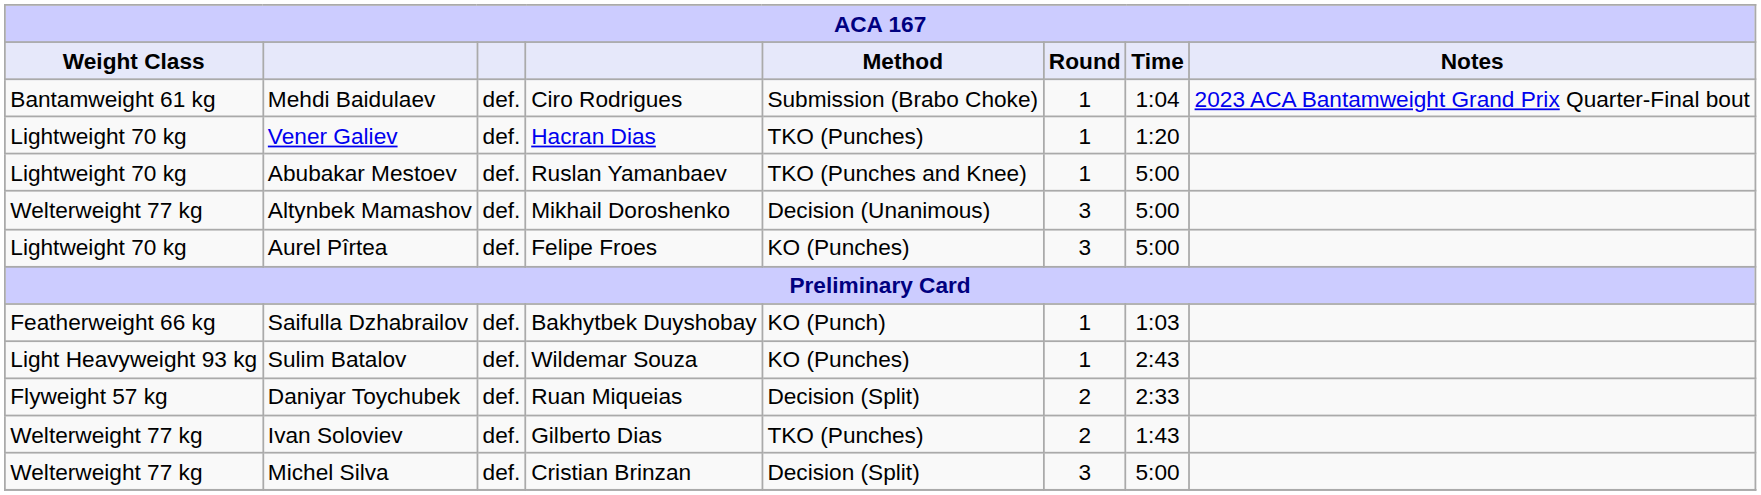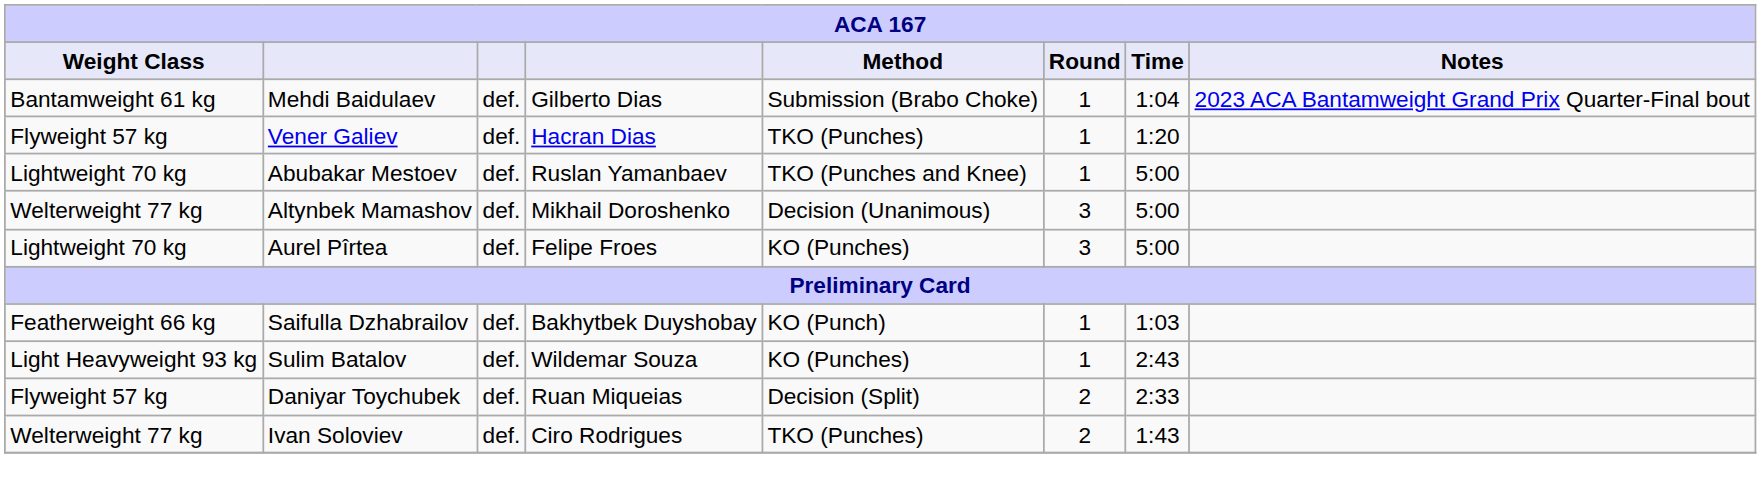 <table class="wikitable" style="font-size: 80%;">
 <tr>
 <th colspan="8" style="background-color: #ccf; color: #000080; text-align: center;"><strong>ACA 167</strong></th>
 </tr>
 <tr>
 <th colspan="1" style="background-color: #E6E8FA; color: #000000; text-align: center;">Weight Class</th>
 <th colspan="1" style="background-color: #E6E8FA; color: #000000; text-align: center;"></th>
 <th colspan="1" style="background-color: #E6E8FA; color: #000000; text-align: center;"></th>
 <th colspan="1" style="background-color: #E6E8FA; color: #000000; text-align: center;"></th>
 <th colspan="1" style="background-color: #E6E8FA; color: #000000; text-align: center;">Method</th>
 <th colspan="1" style="background-color: #E6E8FA; color: #000000; text-align: center;">Round</th>
 <th colspan="1" style="background-color: #E6E8FA; color: #000000; text-align: center;">Time</th>
 <th colspan="1" style="background-color: #E6E8FA; color: #000000; text-align: center;">Notes</th>
 </tr>
 <tr>
 <td>Bantamweight 61 kg</td>
 <td> Mehdi Baidulaev</td>
 <td>def.</td>
-<td> Ciro Rodrigues</td>
+<td> Gilberto Dias</td>
 <td>Submission (Brabo Choke)</td>
 <td align=center>1</td>
 <td align=center>1:04</td>
 <td><a href='#'>2023 ACA Bantamweight Grand Prix</a> Quarter-Final bout</td>
 </tr>
 <tr>
-<td>Lightweight 70 kg</td>
+<td>Flyweight 57 kg</td>
 <td> <a href='#'>Vener Galiev</a></td>
 <td>def.</td>
 <td> <a href='#'>Hacran Dias</a></td>
 <td>TKO (Punches)</td>
 <td align=center>1</td>
 <td align=center>1:20</td>
 <td></td>
 </tr>
 <tr>
 <td>Lightweight 70 kg</td>
 <td> Abubakar Mestoev</td>
 <td>def.</td>
 <td> Ruslan Yamanbaev</td>
 <td>TKO (Punches and Knee)</td>
 <td align=center>1</td>
 <td align=center>5:00</td>
 <td></td>
 </tr>
 <tr>
 <td>Welterweight 77 kg</td>
 <td> Altynbek Mamashov</td>
 <td>def.</td>
 <td> Mikhail Doroshenko</td>
 <td>Decision (Unanimous)</td>
 <td align=center>3</td>
 <td align=center>5:00</td>
 <td></td>
 </tr>
 <tr>
 <td>Lightweight 70 kg</td>
 <td> Aurel Pîrtea</td>
 <td>def.</td>
 <td> Felipe Froes</td>
 <td>KO (Punches)</td>
 <td align=center>3</td>
 <td align=center>5:00</td>
 <td></td>
 </tr>
 <tr>
 <th colspan="8" style="background-color: #ccf; color: #000080; text-align: center;"><strong>Preliminary Card</strong></th>
 </tr>
 <tr>
 <td>Featherweight 66 kg</td>
 <td> Saifulla Dzhabrailov</td>
 <td>def.</td>
 <td> Bakhytbek Duyshobay</td>
 <td>KO (Punch)</td>
 <td align=center>1</td>
 <td align=center>1:03</td>
 <td></td>
 </tr>
 <tr>
 <td>Light Heavyweight 93 kg</td>
 <td> Sulim Batalov</td>
 <td>def.</td>
 <td> Wildemar Souza</td>
 <td>KO (Punches)</td>
 <td align=center>1</td>
 <td align=center>2:43</td>
 <td></td>
 </tr>
 <tr>
 <td>Flyweight 57 kg</td>
 <td> Daniyar Toychubek</td>
 <td>def.</td>
 <td> Ruan Miqueias</td>
 <td>Decision (Split)</td>
 <td align=center>2</td>
 <td align=center>2:33</td>
 <td></td>
 </tr>
 <tr>
 <td>Welterweight 77 kg</td>
 <td> Ivan Soloviev</td>
 <td>def.</td>
-<td> Gilberto Dias</td>
+<td> Ciro Rodrigues</td>
 <td>TKO (Punches)</td>
 <td align=center>2</td>
 <td align=center>1:43</td>
 <td></td>
 </tr>
 <tr>
-<td>Welterweight 77 kg</td>
-<td> Michel Silva</td>
-<td>def.</td>
-<td> Cristian Brinzan</td>
-<td>Decision (Split)</td>
-<td align=center>3</td>
-<td align=center>5:00</td>
-<td></td>
-</tr>
-<tr>
 </tr>
 </table>
